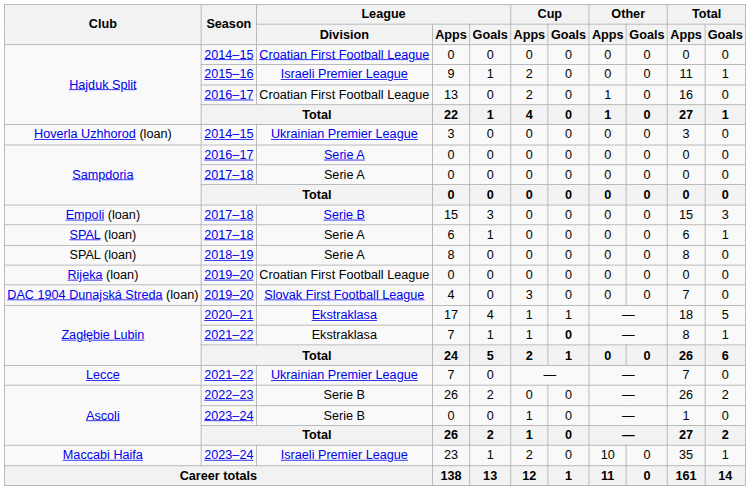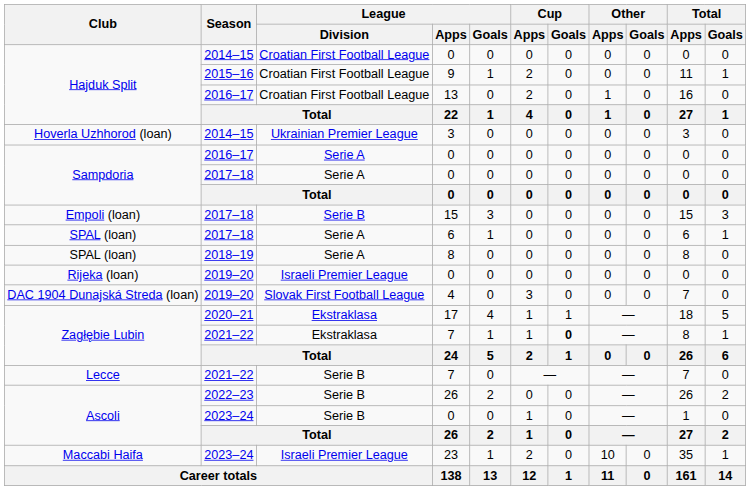 <table class="wikitable" style="text-align: center;">
 <tr>
 <th rowspan="2">Club</th>
 <th rowspan="2">Season</th>
 <th colspan="3">League</th>
 <th colspan="2">Cup</th>
 <th colspan="2">Other</th>
 <th colspan="2">Total</th>
 </tr>
 <tr>
 <th>Division</th>
 <th>Apps</th>
 <th>Goals</th>
 <th>Apps</th>
 <th>Goals</th>
 <th>Apps</th>
 <th>Goals</th>
 <th>Apps</th>
 <th>Goals</th>
 </tr>
 <tr>
 <td rowspan="4"><a href='#'>Hajduk Split</a></td>
 <td><a href='#'>2014–15</a></td>
 <td><a href='#'>Croatian First Football League</a></td>
 <td>0</td>
 <td>0</td>
 <td>0</td>
 <td>0</td>
 <td>0</td>
 <td>0</td>
 <td>0</td>
 <td>0</td>
 </tr>
 <tr>
 <td><a href='#'>2015–16</a></td>
-<td><a href='#'>Israeli Premier League</a></td>
+<td>Croatian First Football League</td>
 <td>9</td>
 <td>1</td>
 <td>2</td>
 <td>0</td>
 <td>0</td>
 <td>0</td>
 <td>11</td>
 <td>1</td>
 </tr>
 <tr>
 <td><a href='#'>2016–17</a></td>
 <td>Croatian First Football League</td>
 <td>13</td>
 <td>0</td>
 <td>2</td>
 <td>0</td>
 <td>1</td>
 <td>0</td>
 <td>16</td>
 <td>0</td>
 </tr>
 <tr>
 <th colspan="2">Total</th>
 <th>22</th>
 <th>1</th>
 <th>4</th>
 <th>0</th>
 <th>1</th>
 <th>0</th>
 <th>27</th>
 <th>1</th>
 </tr>
 <tr>
 <td><a href='#'>Hoverla Uzhhorod</a> (loan)</td>
 <td><a href='#'>2014–15</a></td>
 <td><a href='#'>Ukrainian Premier League</a></td>
 <td>3</td>
 <td>0</td>
 <td>0</td>
 <td>0</td>
 <td>0</td>
 <td>0</td>
 <td>3</td>
 <td>0</td>
 </tr>
 <tr>
 <td rowspan="3"><a href='#'>Sampdoria</a></td>
 <td><a href='#'>2016–17</a></td>
 <td><a href='#'>Serie A</a></td>
 <td>0</td>
 <td>0</td>
 <td>0</td>
 <td>0</td>
 <td>0</td>
 <td>0</td>
 <td>0</td>
 <td>0</td>
 </tr>
 <tr>
 <td><a href='#'>2017–18</a></td>
 <td>Serie A</td>
 <td>0</td>
 <td>0</td>
 <td>0</td>
 <td>0</td>
 <td>0</td>
 <td>0</td>
 <td>0</td>
 <td>0</td>
 </tr>
 <tr>
 <th colspan="2">Total</th>
 <th>0</th>
 <th>0</th>
 <th>0</th>
 <th>0</th>
 <th>0</th>
 <th>0</th>
 <th>0</th>
 <th>0</th>
 </tr>
 <tr>
 <td><a href='#'>Empoli</a> (loan)</td>
 <td><a href='#'>2017–18</a></td>
 <td><a href='#'>Serie B</a></td>
 <td>15</td>
 <td>3</td>
 <td>0</td>
 <td>0</td>
 <td>0</td>
 <td>0</td>
 <td>15</td>
 <td>3</td>
 </tr>
 <tr>
 <td><a href='#'>SPAL</a> (loan)</td>
 <td><a href='#'>2017–18</a></td>
 <td>Serie A</td>
 <td>6</td>
 <td>1</td>
 <td>0</td>
 <td>0</td>
 <td>0</td>
 <td>0</td>
 <td>6</td>
 <td>1</td>
 </tr>
 <tr>
 <td>SPAL (loan)</td>
 <td><a href='#'>2018–19</a></td>
 <td>Serie A</td>
 <td>8</td>
 <td>0</td>
 <td>0</td>
 <td>0</td>
 <td>0</td>
 <td>0</td>
 <td>8</td>
 <td>0</td>
 </tr>
 <tr>
 <td><a href='#'>Rijeka</a> (loan)</td>
 <td><a href='#'>2019–20</a></td>
-<td>Croatian First Football League</td>
+<td><a href='#'>Israeli Premier League</a></td>
 <td>0</td>
 <td>0</td>
 <td>0</td>
 <td>0</td>
 <td>0</td>
 <td>0</td>
 <td>0</td>
 <td>0</td>
 </tr>
 <tr>
 <td><a href='#'>DAC 1904 Dunajská Streda</a> (loan)</td>
 <td><a href='#'>2019–20</a></td>
 <td><a href='#'>Slovak First Football League</a></td>
 <td>4</td>
 <td>0</td>
 <td>3</td>
 <td>0</td>
 <td>0</td>
 <td>0</td>
 <td>7</td>
 <td>0</td>
 </tr>
 <tr>
 <td rowspan="3"><a href='#'>Zagłębie Lubin</a></td>
 <td><a href='#'>2020–21</a></td>
 <td><a href='#'>Ekstraklasa</a></td>
 <td>17</td>
 <td>4</td>
 <td>1</td>
 <td>1</td>
 <td colspan="2">—</td>
 <td>18</td>
 <td>5</td>
 </tr>
 <tr>
 <td><a href='#'>2021–22</a></td>
 <td>Ekstraklasa</td>
 <td>7</td>
 <td>1</td>
 <td>1</td>
 <td><strong>0</strong></td>
 <td colspan="2">—</td>
 <td>8</td>
 <td>1</td>
 </tr>
 <tr>
 <th colspan="2">Total</th>
 <th>24</th>
 <th>5</th>
 <th>2</th>
 <th>1</th>
 <th>0</th>
 <th>0</th>
 <th>26</th>
 <th>6</th>
 </tr>
 <tr>
 <td><a href='#'>Lecce</a></td>
 <td><a href='#'>2021–22</a></td>
-<td><a href='#'>Ukrainian Premier League</a></td>
+<td>Serie B</td>
 <td>7</td>
 <td>0</td>
 <td colspan="2">—</td>
 <td colspan="2">—</td>
 <td>7</td>
 <td>0</td>
 </tr>
 <tr>
 <td rowspan="3"><a href='#'>Ascoli</a></td>
 <td><a href='#'>2022–23</a></td>
 <td>Serie B</td>
 <td>26</td>
 <td>2</td>
 <td>0</td>
 <td>0</td>
 <td colspan="2">—</td>
 <td>26</td>
 <td>2</td>
 </tr>
 <tr>
 <td><a href='#'>2023–24</a></td>
 <td>Serie B</td>
 <td>0</td>
 <td>0</td>
 <td>1</td>
 <td>0</td>
 <td colspan="2">—</td>
 <td>1</td>
 <td>0</td>
 </tr>
 <tr>
 <th colspan="2">Total</th>
 <th>26</th>
 <th>2</th>
 <th>1</th>
 <th>0</th>
 <th colspan="2">—</th>
 <th>27</th>
 <th>2</th>
 </tr>
 <tr>
 <td><a href='#'>Maccabi Haifa</a></td>
 <td><a href='#'>2023–24</a></td>
 <td><a href='#'>Israeli Premier League</a></td>
 <td>23</td>
 <td>1</td>
 <td>2</td>
 <td>0</td>
 <td>10</td>
 <td>0</td>
 <td>35</td>
 <td>1</td>
 </tr>
 <tr>
 <th colspan=3>Career totals</th>
 <th>138</th>
 <th>13</th>
 <th>12</th>
 <th>1</th>
 <th>11</th>
 <th>0</th>
 <th>161</th>
 <th>14</th>
 </tr>
 </table>
